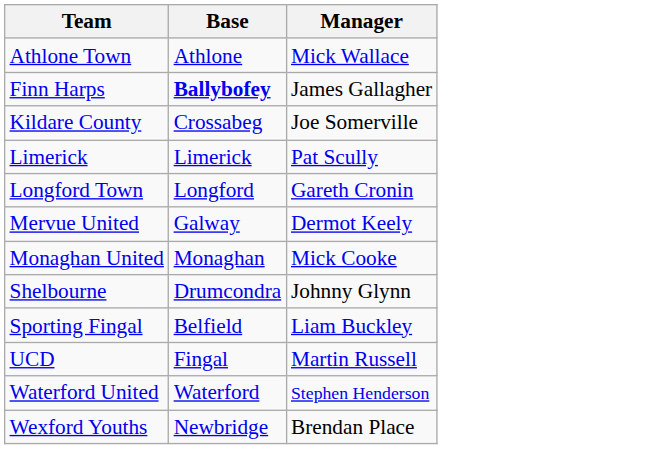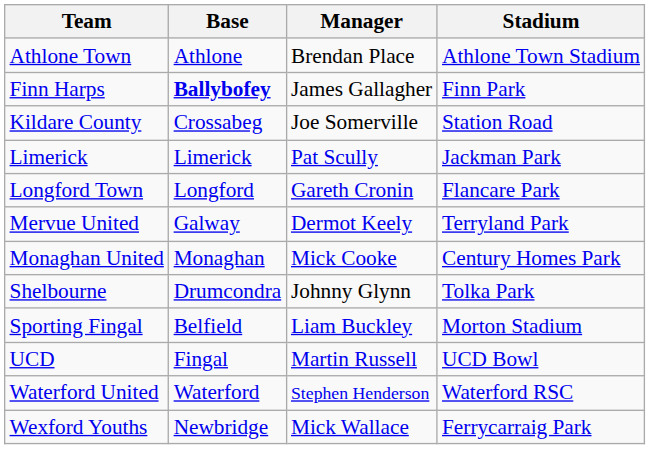 <table class="wikitable sortable">
 <tr>
 <th>Team</th>
 <th>Base</th>
 <th>Manager</th>
+<th>Stadium</th>
 </tr>
 <tr>
 <td><a href='#'>Athlone Town</a></td>
 <td><a href='#'>Athlone</a></td>
-<td> <a href='#'>Mick Wallace</a></td>
+<td> Brendan Place</td>
+<td><a href='#'>Athlone Town Stadium</a></td>
 </tr>
 <tr>
 <td><a href='#'>Finn Harps</a></td>
 <td><strong><a href='#'>Ballybofey</a></strong></td>
 <td> James Gallagher</td>
+<td><a href='#'>Finn Park</a></td>
 </tr>
 <tr>
 <td><a href='#'>Kildare County</a></td>
 <td><a href='#'>Crossabeg</a></td>
 <td> Joe Somerville</td>
+<td><a href='#'>Station Road</a></td>
 </tr>
 <tr>
 <td><a href='#'>Limerick</a></td>
 <td><a href='#'>Limerick</a></td>
 <td> <a href='#'>Pat Scully</a></td>
+<td><a href='#'>Jackman Park</a></td>
 </tr>
 <tr>
 <td><a href='#'>Longford Town</a></td>
 <td><a href='#'>Longford</a></td>
 <td> <a href='#'>Gareth Cronin</a></td>
+<td><a href='#'>Flancare Park</a></td>
 </tr>
 <tr>
 <td><a href='#'>Mervue United</a></td>
 <td><a href='#'>Galway</a></td>
 <td> <a href='#'>Dermot Keely</a></td>
+<td><a href='#'>Terryland Park</a></td>
 </tr>
 <tr>
 <td><a href='#'>Monaghan United</a></td>
 <td><a href='#'>Monaghan</a></td>
 <td> <a href='#'>Mick Cooke</a></td>
+<td><a href='#'>Century Homes Park</a></td>
 </tr>
 <tr>
 <td><a href='#'>Shelbourne</a></td>
 <td><a href='#'>Drumcondra</a></td>
 <td> Johnny Glynn</td>
+<td><a href='#'>Tolka Park</a></td>
 </tr>
 <tr>
 <td><a href='#'>Sporting Fingal</a></td>
 <td><a href='#'>Belfield</a></td>
 <td> <a href='#'>Liam Buckley</a></td>
+<td><a href='#'>Morton Stadium</a></td>
 </tr>
 <tr>
 <td><a href='#'>UCD</a></td>
 <td><a href='#'>Fingal</a></td>
 <td> <a href='#'>Martin Russell</a></td>
+<td><a href='#'>UCD Bowl</a></td>
 </tr>
 <tr>
 <td><a href='#'>Waterford United</a></td>
 <td><a href='#'>Waterford</a></td>
 <td> <small><a href='#'>Stephen Henderson</a></small></td>
+<td><a href='#'>Waterford RSC</a></td>
 </tr>
 <tr>
 <td><a href='#'>Wexford Youths</a></td>
 <td><a href='#'>Newbridge</a></td>
-<td> Brendan Place</td>
+<td> <a href='#'>Mick Wallace</a></td>
+<td><a href='#'>Ferrycarraig Park</a></td>
 </tr>
 </table>
